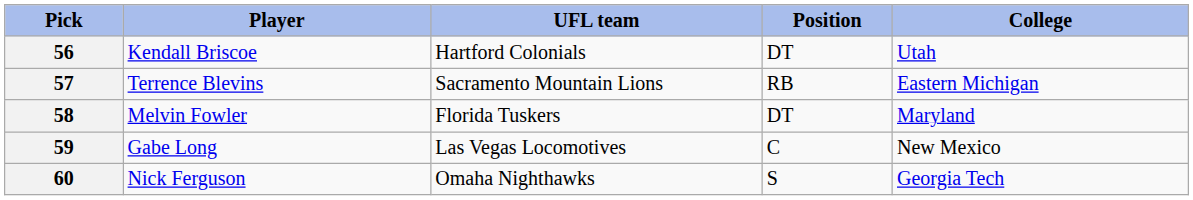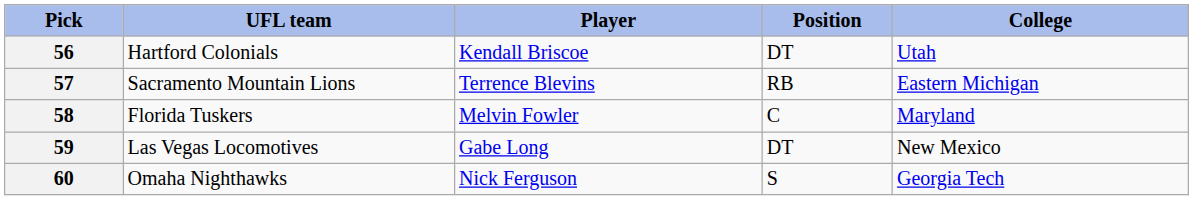 <table class="wikitable" style="width:75%;">
 <tr>
 <th width=10% style="background:#A8BDEC">Pick</th>
+<th width=28% style="background:#A8BDEC">UFL team</th>
 <th width=26% style="background:#A8BDEC">Player</th>
-<th width=28% style="background:#A8BDEC">UFL team</th>
 <th width=11% style="background:#A8BDEC">Position</th>
 <th width=26% style="background:#A8BDEC">College</th>
 </tr>
 <tr>
 <th>56</th>
+<td>Hartford Colonials</td>
 <td><a href='#'>Kendall Briscoe</a></td>
-<td>Hartford Colonials</td>
 <td>DT</td>
 <td><a href='#'>Utah</a></td>
 </tr>
 <tr>
 <th>57</th>
+<td>Sacramento Mountain Lions</td>
 <td><a href='#'>Terrence Blevins</a></td>
-<td>Sacramento Mountain Lions</td>
 <td>RB</td>
 <td><a href='#'>Eastern Michigan</a></td>
 </tr>
 <tr>
 <th>58</th>
+<td>Florida Tuskers</td>
 <td><a href='#'>Melvin Fowler</a></td>
-<td>Florida Tuskers</td>
-<td>DT</td>
+<td>C</td>
 <td><a href='#'>Maryland</a></td>
 </tr>
 <tr>
 <th>59</th>
+<td>Las Vegas Locomotives</td>
 <td><a href='#'>Gabe Long</a></td>
-<td>Las Vegas Locomotives</td>
-<td>C</td>
+<td>DT</td>
 <td>New Mexico</td>
 </tr>
 <tr>
 <th>60</th>
+<td>Omaha Nighthawks</td>
 <td><a href='#'>Nick Ferguson</a></td>
-<td>Omaha Nighthawks</td>
 <td>S</td>
 <td><a href='#'>Georgia Tech</a></td>
 </tr>
 </table>
